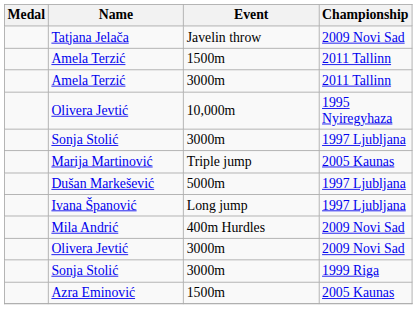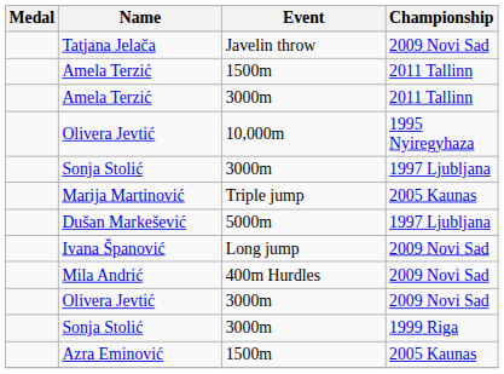 <table class="wikitable sortable" style="font-size:100%">
 <tr>
 <th>Medal</th>
 <th width=150>Name</th>
 <th width=150>Event</th>
 <th width=100>Championship</th>
 </tr>
 <tr>
 <td></td>
 <td><a href='#'>Tatjana Jelača</a></td>
 <td>Javelin throw</td>
 <td><a href='#'>2009 Novi Sad</a> </td>
 </tr>
 <tr>
 <td></td>
 <td><a href='#'>Amela Terzić</a></td>
 <td>1500m</td>
 <td><a href='#'>2011 Tallinn</a> </td>
 </tr>
 <tr>
 <td></td>
 <td><a href='#'>Amela Terzić</a></td>
 <td>3000m</td>
 <td><a href='#'>2011 Tallinn</a> </td>
 </tr>
 <tr>
 <td></td>
 <td><a href='#'>Olivera Jevtić</a></td>
 <td>10,000m</td>
 <td><a href='#'>1995 Nyiregyhaza</a> </td>
 </tr>
 <tr>
 <td></td>
 <td><a href='#'>Sonja Stolić</a></td>
 <td>3000m</td>
 <td><a href='#'>1997 Ljubljana</a> </td>
 </tr>
 <tr>
 <td></td>
 <td><a href='#'>Marija Martinović</a></td>
 <td>Triple jump</td>
 <td><a href='#'>2005 Kaunas</a> </td>
 </tr>
 <tr>
 <td></td>
 <td><a href='#'>Dušan Markešević</a></td>
 <td>5000m</td>
 <td><a href='#'>1997 Ljubljana</a> </td>
 </tr>
 <tr>
 <td></td>
 <td><a href='#'>Ivana Španović</a></td>
 <td>Long jump</td>
-<td><a href='#'>1997 Ljubljana</a> </td>
+<td><a href='#'>2009 Novi Sad</a> </td>
 </tr>
 <tr>
 <td></td>
 <td><a href='#'>Mila Andrić</a></td>
 <td>400m Hurdles</td>
 <td><a href='#'>2009 Novi Sad</a> </td>
 </tr>
 <tr>
 <td></td>
 <td><a href='#'>Olivera Jevtić</a></td>
 <td>3000m</td>
 <td><a href='#'>2009 Novi Sad</a> </td>
 </tr>
 <tr>
 <td></td>
 <td><a href='#'>Sonja Stolić</a></td>
 <td>3000m</td>
 <td><a href='#'>1999 Riga</a> </td>
 </tr>
 <tr>
 <td></td>
 <td><a href='#'>Azra Eminović</a></td>
 <td>1500m</td>
 <td><a href='#'>2005 Kaunas</a> </td>
 </tr>
 <tr>
 </tr>
 </table>
